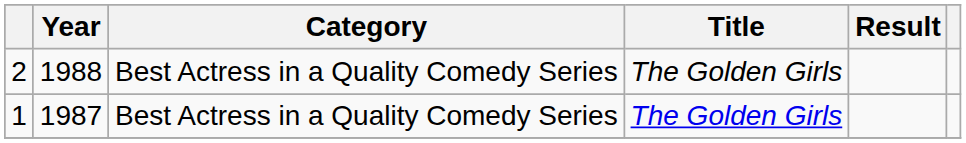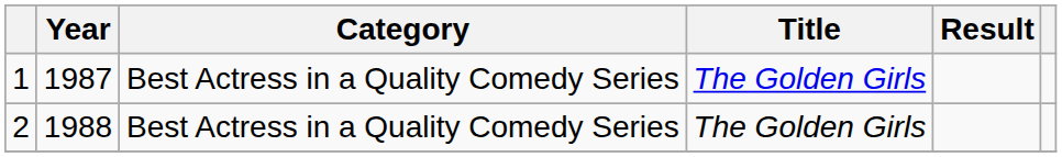 <table class="wikitable" style="text-align:center;">
 <tr>
 <th scope="col"></th>
 <th scope="col">Year</th>
 <th scope="col">Category</th>
 <th scope="col">Title</th>
 <th scope="col">Result</th>
 <th scope="col"></th>
 </tr>
 <tr>
+<td>1</td>
+<td>1987</td>
+<td>Best Actress in a Quality Comedy Series</td>
+<td><em><a href='#'>The Golden Girls</a></em></td>
+<td></td>
+<td></td>
+</tr>
+<tr>
 <td>2</td>
 <td>1988</td>
 <td>Best Actress in a Quality Comedy Series</td>
 <td><em>The Golden Girls</em></td>
 <td></td>
 <td></td>
 </tr>
 <tr>
-<td>1</td>
-<td>1987</td>
-<td>Best Actress in a Quality Comedy Series</td>
-<td><em><a href='#'>The Golden Girls</a></em></td>
-<td></td>
-<td></td>
-</tr>
-<tr>
 </tr>
 </table>
